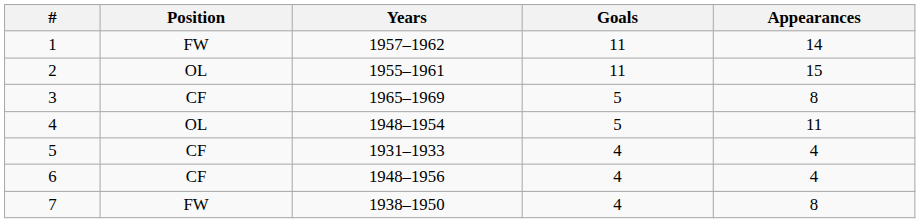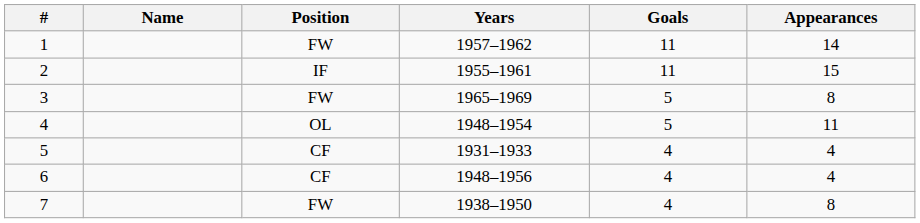 <table class="sortable wikitable plainrowheaders" style="text-align: center;">
 <tr>
 <th scope="col" style="width:5%;">#</th>
+<th scope="col" style="width:10%;">Name</th>
 <th scope="col" style="width:10%;">Position</th>
 <th scope="col" style="width:12%;">Years</th>
 <th scope="col" style="width:10%;">Goals</th>
 <th scope="col" style="width:10%;">Appearances</th>
 </tr>
 <tr>
 <td>1</td>
+<td></td>
 <td>FW</td>
 <td>1957–1962</td>
 <td>11</td>
 <td>14</td>
 </tr>
 <tr>
 <td>2</td>
-<td>OL</td>
+<td></td>
+<td>IF</td>
 <td>1955–1961</td>
 <td>11</td>
 <td>15</td>
 </tr>
 <tr>
 <td>3</td>
-<td>CF</td>
+<td></td>
+<td>FW</td>
 <td>1965–1969</td>
 <td>5</td>
 <td>8</td>
 </tr>
 <tr>
 <td>4</td>
+<td></td>
 <td>OL</td>
 <td>1948–1954</td>
 <td>5</td>
 <td>11</td>
 </tr>
 <tr>
 <td>5</td>
+<td></td>
 <td>CF</td>
 <td>1931–1933</td>
 <td>4</td>
 <td>4</td>
 </tr>
 <tr>
 <td>6</td>
+<td></td>
 <td>CF</td>
 <td>1948–1956</td>
 <td>4</td>
 <td>4</td>
 </tr>
 <tr>
 <td>7</td>
+<td></td>
 <td>FW</td>
 <td>1938–1950</td>
 <td>4</td>
 <td>8</td>
 </tr>
 </table>
